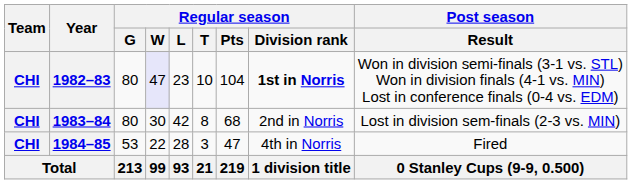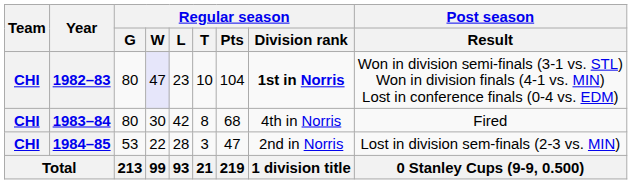 <table class="wikitable" style="font-size: 95%; text-align:center;">
 <tr>
 <th rowspan="2">Team</th>
 <th rowspan="2">Year</th>
 <th colspan="6"><a href='#'>Regular season</a></th>
 <th colspan="1"><a href='#'>Post season</a></th>
 </tr>
 <tr>
 <th>G</th>
 <th>W</th>
 <th>L</th>
 <th>T</th>
 <th>Pts</th>
 <th>Division rank</th>
 <th>Result</th>
 </tr>
 <tr>
 <th><a href='#'>CHI</a></th>
 <th><a href='#'>1982–83</a></th>
 <td>80</td>
 <td style="background: lavender;">47</td>
 <td>23</td>
 <td>10</td>
 <td>104</td>
 <td><strong>1st in <a href='#'>Norris</a></strong></td>
 <td>Won in division semi-finals (3-1 vs. <a href='#'>STL</a>) <br> Won in division finals (4-1 vs. <a href='#'>MIN</a>) <br> Lost in conference finals (0-4 vs. <a href='#'>EDM</a>)</td>
 </tr>
 <tr>
 <th><a href='#'>CHI</a></th>
 <th><a href='#'>1983–84</a></th>
 <td>80</td>
 <td>30</td>
 <td>42</td>
 <td>8</td>
 <td>68</td>
-<td>2nd in <a href='#'>Norris</a></td>
-<td>Lost in division sem-finals (2-3 vs. <a href='#'>MIN</a>)</td>
+<td>4th in <a href='#'>Norris</a></td>
+<td>Fired</td>
 </tr>
 <tr>
 <th><a href='#'>CHI</a></th>
 <th><a href='#'>1984–85</a></th>
 <td>53</td>
 <td>22</td>
 <td>28</td>
 <td>3</td>
 <td>47</td>
-<td>4th in <a href='#'>Norris</a></td>
-<td>Fired</td>
+<td>2nd in <a href='#'>Norris</a></td>
+<td>Lost in division sem-finals (2-3 vs. <a href='#'>MIN</a>)</td>
 </tr>
 <tr>
 <th colspan="2">Total</th>
 <th>213</th>
 <th>99</th>
 <th>93</th>
 <th>21</th>
 <th>219</th>
 <th>1 division title</th>
 <th>0 Stanley Cups (9-9, 0.500)</th>
 </tr>
 </table>
